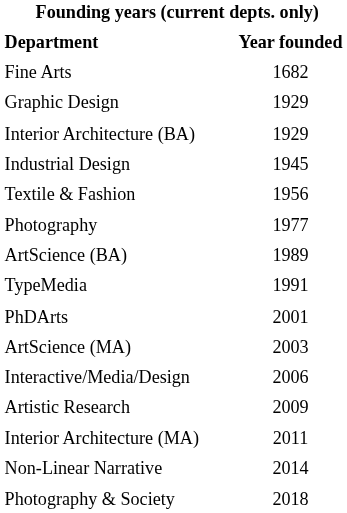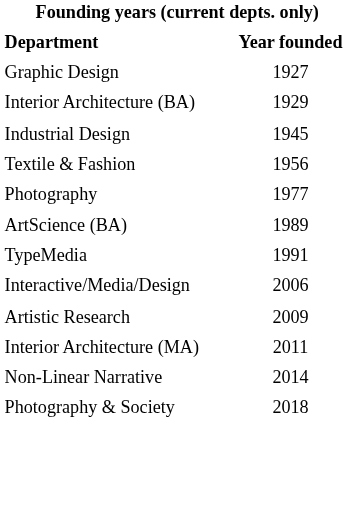 <table class="toccolours" style="float:right; margin-left:1em; font-size:90%; line-height:1.4em; width:280px;">
 <tr>
 <th colspan="2" style="text-align: center;">Founding years (current depts. only)</th>
 </tr>
 <tr>
 <td><strong>Department</strong></td>
 <td style="text-align: center;"><strong>Year founded</strong></td>
 </tr>
 <tr>
-<td>Fine Arts</td>
-<td style="text-align: center;">1682</td>
-</tr>
-<tr>
 <td>Graphic Design</td>
-<td style="text-align: center;">1929</td>
+<td style="text-align: center;">1927</td>
 </tr>
 <tr>
 <td>Interior Architecture (BA)</td>
 <td style="text-align: center;">1929</td>
 </tr>
 <tr>
 <td>Industrial Design</td>
 <td style="text-align: center;">1945</td>
 </tr>
 <tr>
 <td>Textile & Fashion</td>
 <td style="text-align: center;">1956</td>
 </tr>
 <tr>
 <td>Photography</td>
 <td style="text-align: center;">1977</td>
 </tr>
 <tr>
 <td>ArtScience (BA)</td>
 <td style="text-align: center;">1989</td>
 </tr>
 <tr>
 <td>TypeMedia</td>
 <td style="text-align: center;">1991</td>
 </tr>
 <tr>
-<td>PhDArts</td>
-<td style="text-align: center;">2001</td>
-</tr>
-<tr>
-<td>ArtScience (MA)</td>
-<td style="text-align: center;">2003</td>
-</tr>
-<tr>
 <td>Interactive/Media/Design</td>
 <td style="text-align: center;">2006</td>
 </tr>
 <tr>
 <td>Artistic Research</td>
 <td style="text-align: center;">2009</td>
 </tr>
 <tr>
 <td>Interior Architecture (MA)</td>
 <td style="text-align: center;">2011</td>
 </tr>
 <tr>
 <td>Non-Linear Narrative</td>
 <td style="text-align: center;">2014</td>
 </tr>
 <tr>
 <td>Photography & Society</td>
 <td style="text-align: center;">2018</td>
 </tr>
 </table>
